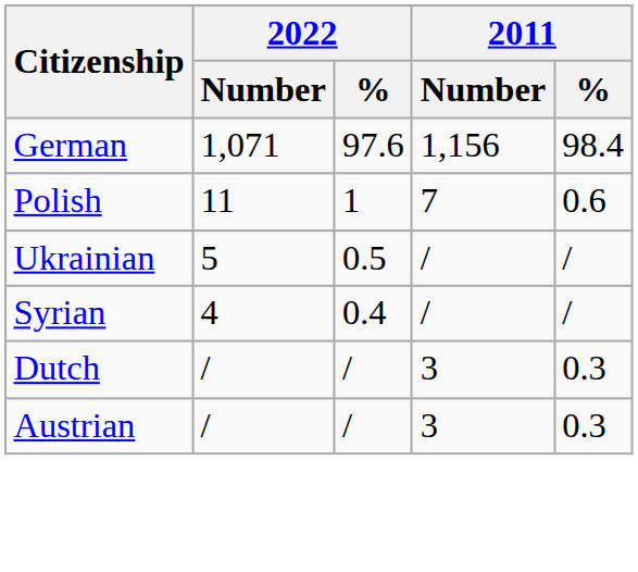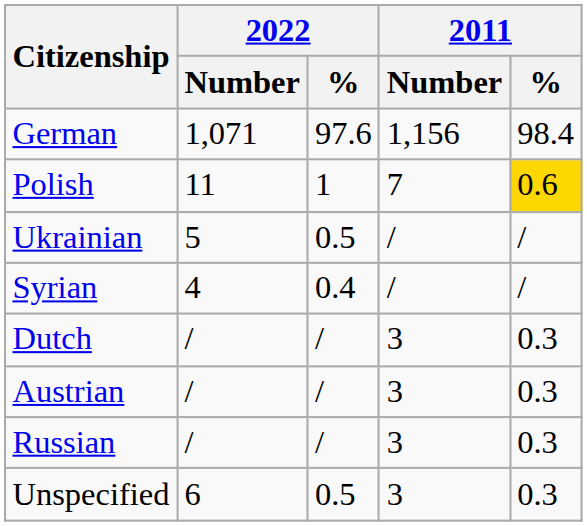 <table class="wikitable sortable">
 <tr>
 <th rowspan="2">Citizenship</th>
 <th colspan="2"><a href='#'>2022</a></th>
 <th colspan="2"><a href='#'>2011</a></th>
 </tr>
 <tr>
 <th>Number</th>
 <th>%</th>
 <th>Number</th>
 <th>%</th>
 </tr>
 <tr>
 <td><a href='#'>German</a></td>
 <td>1,071</td>
 <td>97.6</td>
 <td>1,156</td>
 <td>98.4</td>
 </tr>
 <tr>
 <td><a href='#'>Polish</a></td>
 <td>11</td>
 <td>1</td>
 <td>7</td>
-<td>0.6</td>
+<td style="background: gold;">0.6</td>
 </tr>
 <tr>
 <td><a href='#'>Ukrainian</a></td>
 <td>5</td>
 <td>0.5</td>
 <td>/</td>
 <td>/</td>
 </tr>
 <tr>
 <td><a href='#'>Syrian</a></td>
 <td>4</td>
 <td>0.4</td>
 <td>/</td>
 <td>/</td>
 </tr>
 <tr>
 <td><a href='#'>Dutch</a></td>
 <td>/</td>
 <td>/</td>
 <td>3</td>
 <td>0.3</td>
 </tr>
 <tr>
 <td><a href='#'>Austrian</a></td>
 <td>/</td>
 <td>/</td>
 <td>3</td>
 <td>0.3</td>
 </tr>
+<tr>
+<td><a href='#'>Russian</a></td>
+<td>/</td>
+<td>/</td>
+<td>3</td>
+<td>0.3</td>
+</tr>
+<tr>
+<td>Unspecified</td>
+<td>6</td>
+<td>0.5</td>
+<td>3</td>
+<td>0.3</td>
+</tr>
 </table>
